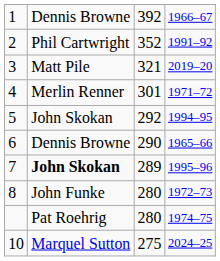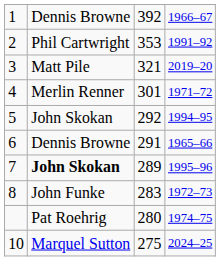 <table class="wikitable">
 <tr>
 </tr>
 <tr>
 <td>1</td>
 <td>Dennis Browne</td>
 <td>392</td>
 <td style="font-size:80%;"><a href='#'>1966–67</a></td>
 </tr>
 <tr>
 <td>2</td>
 <td>Phil Cartwright</td>
-<td>352</td>
+<td>353</td>
 <td style="font-size:80%;"><a href='#'>1991–92</a></td>
 </tr>
 <tr>
 <td>3</td>
 <td>Matt Pile</td>
 <td>321</td>
 <td style="font-size:80%;"><a href='#'>2019–20</a></td>
 </tr>
 <tr>
 <td>4</td>
 <td>Merlin Renner</td>
 <td>301</td>
 <td style="font-size:80%;"><a href='#'>1971–72</a></td>
 </tr>
 <tr>
 <td>5</td>
 <td>John Skokan</td>
 <td>292</td>
 <td style="font-size:80%;"><a href='#'>1994–95</a></td>
 </tr>
 <tr>
 <td>6</td>
 <td>Dennis Browne</td>
-<td>290</td>
+<td>291</td>
 <td style="font-size:80%;"><a href='#'>1965–66</a></td>
 </tr>
 <tr>
 <td>7</td>
 <td><strong>John Skokan</strong></td>
 <td>289</td>
 <td style="font-size:80%;"><a href='#'>1995–96</a></td>
 </tr>
 <tr>
 <td>8</td>
 <td>John Funke</td>
-<td>280</td>
+<td>283</td>
 <td style="font-size:80%;"><a href='#'>1972–73</a></td>
 </tr>
 <tr>
 <td></td>
 <td>Pat Roehrig</td>
 <td>280</td>
 <td style="font-size:80%;"><a href='#'>1974–75</a></td>
 </tr>
 <tr>
 <td>10</td>
 <td><a href='#'>Marquel Sutton</a></td>
 <td>275</td>
 <td style="font-size:80%;"><a href='#'>2024–25</a></td>
 </tr>
 </table>
